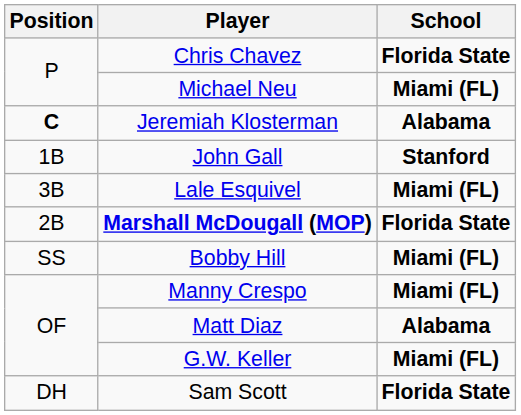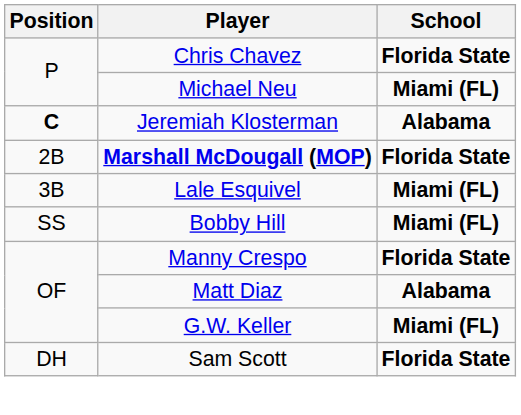 <table class="wikitable" style=text-align:center>
 <tr>
 <th>Position</th>
 <th>Player</th>
 <th>School</th>
 </tr>
 <tr>
 <td rowspan=2>P</td>
 <td><a href='#'>Chris Chavez</a></td>
 <td style=><strong>Florida State</strong></td>
 </tr>
 <tr>
 <td><a href='#'>Michael Neu</a></td>
 <td style=><strong>Miami (FL)</strong></td>
 </tr>
 <tr>
 <td><strong>C</strong></td>
 <td><a href='#'>Jeremiah Klosterman</a></td>
 <td style=><strong>Alabama</strong></td>
 </tr>
 <tr>
-<td>1B</td>
-<td><a href='#'>John Gall</a></td>
-<td style=><strong>Stanford</strong></td>
+<td>2B</td>
+<td><strong><a href='#'>Marshall McDougall</a> (<a href='#'>MOP</a>)</strong></td>
+<td style=><strong>Florida State</strong></td>
 </tr>
 <tr>
 <td>3B</td>
 <td><a href='#'>Lale Esquivel</a></td>
 <td style=><strong>Miami (FL)</strong></td>
-</tr>
-<tr>
-<td>2B</td>
-<td><strong><a href='#'>Marshall McDougall</a> (<a href='#'>MOP</a>)</strong></td>
-<td style=><strong>Florida State</strong></td>
 </tr>
 <tr>
 <td>SS</td>
 <td><a href='#'>Bobby Hill</a></td>
 <td style=><strong>Miami (FL)</strong></td>
 </tr>
 <tr>
 <td rowspan=3>OF</td>
 <td><a href='#'>Manny Crespo</a></td>
-<td style=><strong>Miami (FL)</strong></td>
+<td style=><strong>Florida State</strong></td>
 </tr>
 <tr>
 <td><a href='#'>Matt Diaz</a></td>
 <td style=><strong>Alabama</strong></td>
 </tr>
 <tr>
 <td><a href='#'>G.W. Keller</a></td>
 <td style=><strong>Miami (FL)</strong></td>
 </tr>
 <tr>
 <td>DH</td>
 <td>Sam Scott</td>
 <td style=><strong>Florida State</strong></td>
 </tr>
 </table>
